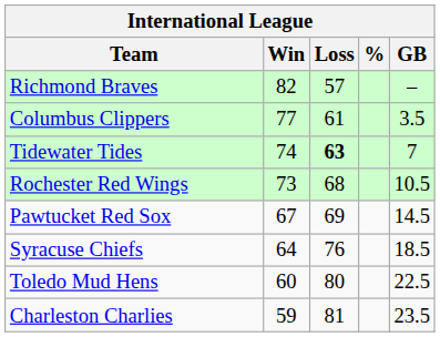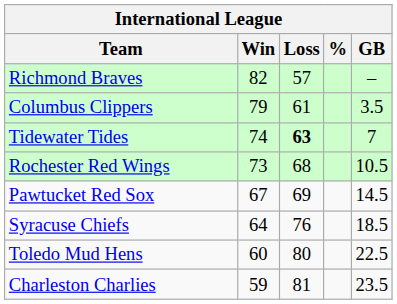 <table class="wikitable">
 <tr>
 <th colspan="5">International League</th>
 </tr>
 <tr>
 <th width="60%">Team</th>
 <th>Win</th>
 <th>Loss</th>
 <th>%</th>
 <th>GB</th>
 </tr>
 <tr align=center bgcolor=ccffcc>
 <td align=left><a href='#'>Richmond Braves</a></td>
 <td>82</td>
 <td>57</td>
 <td></td>
 <td>–</td>
 </tr>
 <tr align=center bgcolor=ccffcc>
 <td align=left><a href='#'>Columbus Clippers</a></td>
-<td>77</td>
+<td>79</td>
 <td>61</td>
 <td></td>
 <td>3.5</td>
 </tr>
 <tr align=center bgcolor=ccffcc>
 <td align=left><a href='#'>Tidewater Tides</a></td>
 <td>74</td>
 <td><strong>63</strong></td>
 <td></td>
 <td>7</td>
 </tr>
 <tr align=center bgcolor=ccffcc>
 <td align=left><a href='#'>Rochester Red Wings</a></td>
 <td>73</td>
 <td>68</td>
 <td></td>
 <td>10.5</td>
 </tr>
 <tr align=center>
 <td align=left><a href='#'>Pawtucket Red Sox</a></td>
 <td>67</td>
 <td>69</td>
 <td></td>
 <td>14.5</td>
 </tr>
 <tr align=center>
 <td align=left><a href='#'>Syracuse Chiefs</a></td>
 <td>64</td>
 <td>76</td>
 <td></td>
 <td>18.5</td>
 </tr>
 <tr align=center>
 <td align=left><a href='#'>Toledo Mud Hens</a></td>
 <td>60</td>
 <td>80</td>
 <td></td>
 <td>22.5</td>
 </tr>
 <tr align=center>
 <td align=left><a href='#'>Charleston Charlies</a></td>
 <td>59</td>
 <td>81</td>
 <td></td>
 <td>23.5</td>
 </tr>
 </table>
